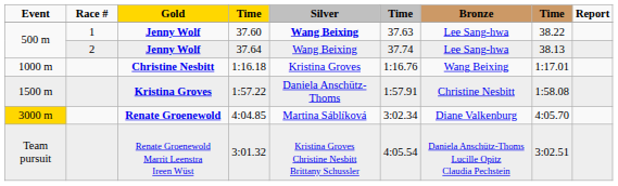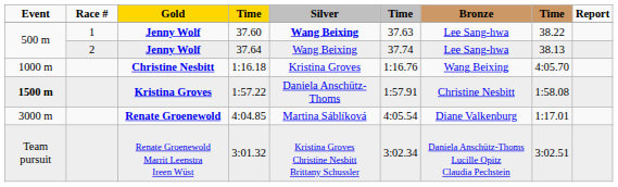 <table class="wikitable">
 <tr>
 <td width="80" align="center"><strong>Event</strong></td>
 <td width="65" align="center"><strong>Race #</strong></td>
 <td width="150" bgcolor="gold" align="center"><strong>Gold</strong></td>
 <td width="50" bgcolor="gold" align="center"><strong>Time</strong></td>
 <td width="150" bgcolor="silver" align="center"><strong>Silver</strong></td>
 <td width="50" bgcolor="silver" align="center"><strong>Time</strong></td>
 <td width="150" bgcolor="#CC9966" align="center"><strong>Bronze</strong></td>
 <td width="50" bgcolor="#CC9966" align="center"><strong>Time</strong></td>
 <td width="50" align="center"><strong>Report</strong></td>
 </tr>
 <tr bgcolor="#cccccc">
 </tr>
 <tr>
 <td rowspan=2 align="center">500 m</td>
 <td align="center">1</td>
 <td align="center"><strong><a href='#'>Jenny Wolf</a></strong><br><small></small></td>
 <td align="center">37.60</td>
 <td align="center"><strong><a href='#'>Wang Beixing</a><br><small></small></strong></td>
 <td align="center">37.63</td>
 <td align="center"><a href='#'>Lee Sang-hwa</a><br><small></small></td>
 <td align="center">38.22</td>
 <td align="center"></td>
 </tr>
 <tr bgcolor="#eeeeee">
 <td align="center">2</td>
 <td align="center"><strong><a href='#'>Jenny Wolf</a></strong><br><small></small></td>
 <td align="center">37.64</td>
 <td align="center"><a href='#'>Wang Beixing</a><br><small></small></td>
 <td align="center">37.74</td>
 <td align="center"><a href='#'>Lee Sang-hwa</a><br><small></small></td>
 <td align="center">38.13</td>
 <td align="center"></td>
 </tr>
 <tr>
 <td align="center">1000 m</td>
 <td align="center"></td>
 <td align="center"><strong><a href='#'>Christine Nesbitt</a></strong><br><small></small></td>
 <td align="center">1:16.18</td>
 <td align="center"><a href='#'>Kristina Groves</a><br><small></small></td>
 <td align="center">1:16.76</td>
 <td align="center"><a href='#'>Wang Beixing</a><br><small></small></td>
-<td align="center">1:17.01</td>
+<td align="center">4:05.70</td>
 <td align="center"></td>
 </tr>
 <tr bgcolor="#eeeeee">
-<td align="center">1500 m</td>
+<td align="center"><strong>1500 m</strong></td>
 <td align="center"></td>
 <td align="center"><strong><a href='#'>Kristina Groves</a></strong><br><small></small></td>
 <td align="center">1:57.22</td>
 <td align="center"><a href='#'>Daniela Anschütz-Thoms</a><br><small></small></td>
 <td align="center">1:57.91</td>
 <td align="center"><a href='#'>Christine Nesbitt</a><br><small></small></td>
 <td align="center">1:58.08</td>
 <td align="center"></td>
 </tr>
 <tr>
-<td align="center" style="background: gold;">3000 m</td>
+<td align="center">3000 m</td>
 <td align="center"></td>
 <td align="center"><strong><a href='#'>Renate Groenewold</a></strong><br><small></small></td>
 <td align="center">4:04.85</td>
 <td align="center"><a href='#'>Martina Sáblíková</a><br><small></small></td>
-<td align="center">3:02.34</td>
+<td align="center">4:05.54</td>
 <td align="center"><a href='#'>Diane Valkenburg</a><br><small></small></td>
-<td align="center">4:05.70</td>
+<td align="center">1:17.01</td>
 <td align="center"></td>
 </tr>
 <tr bgcolor="#eeeeee">
 <td align="center">Team pursuit</td>
 <td align="center"></td>
 <td align="center"><strong> </strong><br><small><a href='#'>Renate Groenewold</a><br><a href='#'>Marrit Leenstra</a><br><a href='#'>Ireen Wüst</a></small></td>
 <td align="center">3:01.32</td>
 <td align="center"><br><small><a href='#'>Kristina Groves</a><br><a href='#'>Christine Nesbitt</a><br><a href='#'>Brittany Schussler</a></small></td>
-<td align="center">4:05.54</td>
+<td align="center">3:02.34</td>
 <td align="center"><br><small><a href='#'>Daniela Anschütz-Thoms</a><br><a href='#'>Lucille Opitz</a><br><a href='#'>Claudia Pechstein</a></small></td>
 <td align="center">3:02.51</td>
 <td align="center"></td>
 </tr>
 </table>
